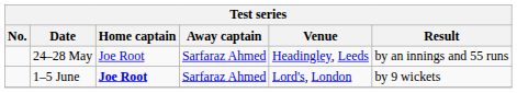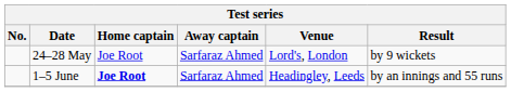 <table class="wikitable">
 <tr>
 <th colspan="9">Test series</th>
 </tr>
 <tr>
 <th>No.</th>
 <th>Date</th>
 <th>Home captain</th>
 <th>Away captain</th>
 <th>Venue</th>
 <th>Result</th>
 </tr>
 <tr>
 <td></td>
 <td>24–28 May</td>
 <td><a href='#'>Joe Root</a></td>
 <td><a href='#'>Sarfaraz Ahmed</a></td>
-<td><a href='#'>Headingley</a>, <a href='#'>Leeds</a></td>
-<td> by an innings and 55 runs</td>
+<td><a href='#'>Lord's</a>, <a href='#'>London</a></td>
+<td> by 9 wickets</td>
 </tr>
 <tr>
 <td></td>
 <td>1–5 June</td>
 <td><strong><a href='#'>Joe Root</a></strong></td>
 <td><a href='#'>Sarfaraz Ahmed</a></td>
-<td><a href='#'>Lord's</a>, <a href='#'>London</a></td>
-<td> by 9 wickets</td>
+<td><a href='#'>Headingley</a>, <a href='#'>Leeds</a></td>
+<td> by an innings and 55 runs</td>
 </tr>
 <tr>
 </tr>
 </table>
